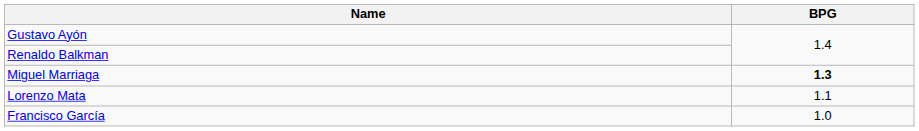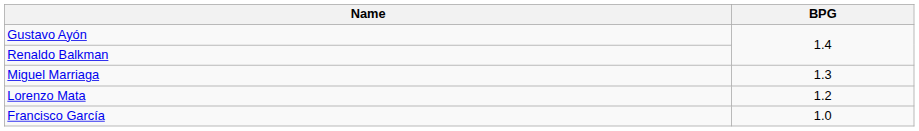 <table class=wikitable width="90%">
 <tr>
 <th width="80%">Name</th>
 <th width="20%">BPG</th>
 </tr>
 <tr>
 <td> <a href='#'>Gustavo Ayón</a></td>
 <td align=center rowspan=2>1.4</td>
 </tr>
 <tr>
 <td> <a href='#'>Renaldo Balkman</a></td>
 </tr>
 <tr>
 <td> <a href='#'>Miguel Marriaga</a></td>
-<td align=center><strong>1.3</strong></td>
+<td align=center>1.3</td>
 </tr>
 <tr>
 <td> <a href='#'>Lorenzo Mata</a></td>
-<td align=center>1.1</td>
+<td align=center>1.2</td>
 </tr>
 <tr>
 <td> <a href='#'>Francisco García</a></td>
 <td align=center>1.0</td>
 </tr>
 </table>
